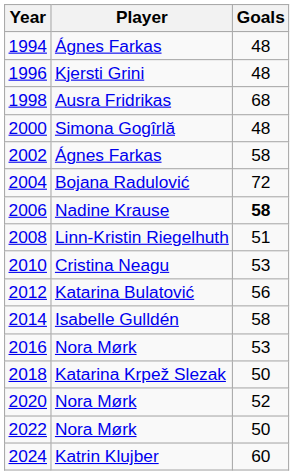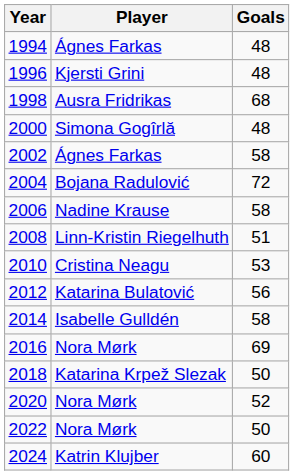 <table class="wikitable">
 <tr>
 <th>Year</th>
 <th>Player</th>
 <th>Goals</th>
 </tr>
 <tr>
 <td><a href='#'>1994</a></td>
 <td> <a href='#'>Ágnes Farkas</a></td>
 <td align=center>48</td>
 </tr>
 <tr>
 <td><a href='#'>1996</a></td>
 <td> <a href='#'>Kjersti Grini</a></td>
 <td align=center>48</td>
 </tr>
 <tr>
 <td><a href='#'>1998</a></td>
 <td> <a href='#'>Ausra Fridrikas</a></td>
 <td align=center>68</td>
 </tr>
 <tr>
 <td><a href='#'>2000</a></td>
 <td> <a href='#'>Simona Gogîrlă</a></td>
 <td align=center>48</td>
 </tr>
 <tr>
 <td><a href='#'>2002</a></td>
 <td> <a href='#'>Ágnes Farkas</a></td>
 <td align=center>58</td>
 </tr>
 <tr>
 <td><a href='#'>2004</a></td>
 <td> <a href='#'>Bojana Radulović</a></td>
 <td align=center>72</td>
 </tr>
 <tr>
 <td><a href='#'>2006</a></td>
 <td> <a href='#'>Nadine Krause</a></td>
-<td align=center><strong>58</strong></td>
+<td align=center>58</td>
 </tr>
 <tr>
 <td><a href='#'>2008</a></td>
 <td> <a href='#'>Linn-Kristin Riegelhuth</a></td>
 <td align=center>51</td>
 </tr>
 <tr>
 <td><a href='#'>2010</a></td>
 <td> <a href='#'>Cristina Neagu</a></td>
 <td align=center>53</td>
 </tr>
 <tr>
 <td><a href='#'>2012</a></td>
 <td> <a href='#'>Katarina Bulatović</a></td>
 <td align=center>56</td>
 </tr>
 <tr>
 <td><a href='#'>2014</a></td>
 <td> <a href='#'>Isabelle Gulldén</a></td>
 <td align=center>58</td>
 </tr>
 <tr>
 <td><a href='#'>2016</a></td>
 <td> <a href='#'>Nora Mørk</a></td>
-<td align=center>53</td>
+<td align=center>69</td>
 </tr>
 <tr>
 <td><a href='#'>2018</a></td>
 <td> <a href='#'>Katarina Krpež Slezak</a></td>
 <td align=center>50</td>
 </tr>
 <tr>
 <td><a href='#'>2020</a></td>
 <td> <a href='#'>Nora Mørk</a></td>
 <td align=center>52</td>
 </tr>
 <tr>
 <td><a href='#'>2022</a></td>
 <td> <a href='#'>Nora Mørk</a></td>
 <td align=center>50</td>
 </tr>
 <tr>
 <td><a href='#'>2024</a></td>
 <td> <a href='#'>Katrin Klujber</a></td>
 <td align=center>60</td>
 </tr>
 </table>
